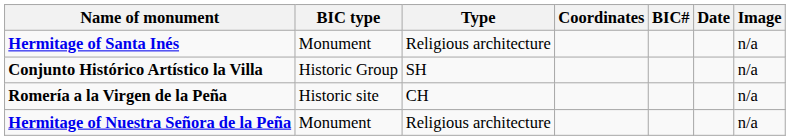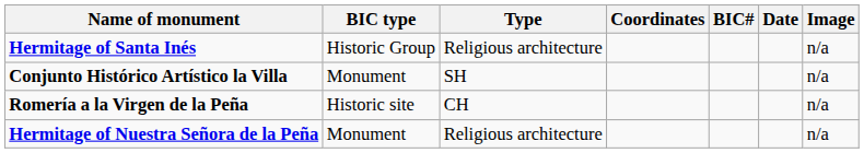 <table class="wikitable">
 <tr>
 <th>Name of monument</th>
 <th>BIC type</th>
 <th>Type</th>
 <th>Coordinates</th>
 <th>BIC#</th>
 <th>Date</th>
 <th>Image</th>
 </tr>
 <tr>
 <td><strong><a href='#'>Hermitage of Santa Inés</a></strong></td>
-<td>Monument</td>
+<td>Historic Group</td>
 <td>Religious architecture</td>
 <td></td>
 <td></td>
 <td></td>
 <td>n/a</td>
 </tr>
 <tr>
 <td><strong>Conjunto Histórico Artístico la Villa</strong></td>
-<td>Historic Group</td>
+<td>Monument</td>
 <td>SH</td>
 <td></td>
 <td></td>
 <td></td>
 <td>n/a</td>
 </tr>
 <tr>
 <td><strong> Romería a la Virgen de la Peña</strong></td>
 <td>Historic site</td>
 <td>CH</td>
 <td></td>
 <td></td>
 <td></td>
 <td>n/a</td>
 </tr>
 <tr>
 <td><strong><a href='#'>Hermitage of Nuestra Señora de la Peña</a></strong></td>
 <td>Monument</td>
 <td>Religious architecture</td>
 <td></td>
 <td></td>
 <td></td>
 <td>n/a</td>
 </tr>
 </table>
